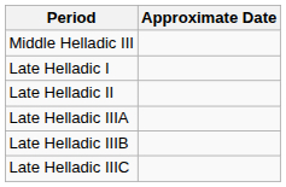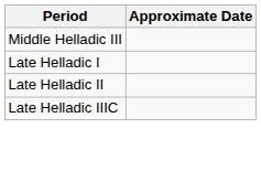 <table class="wikitable floatright">
 <tr>
 <th>Period</th>
 <th>Approximate Date</th>
 </tr>
 <tr>
 <td>Middle Helladic III</td>
 <td></td>
 </tr>
 <tr>
 <td>Late Helladic I</td>
 <td></td>
 </tr>
 <tr>
 <td>Late Helladic II</td>
 <td></td>
 </tr>
 <tr>
-<td>Late Helladic IIIA</td>
-<td></td>
-</tr>
-<tr>
-<td>Late Helladic IIIB</td>
-<td></td>
-</tr>
-<tr>
 <td>Late Helladic IIIC</td>
 <td></td>
 </tr>
 </table>
